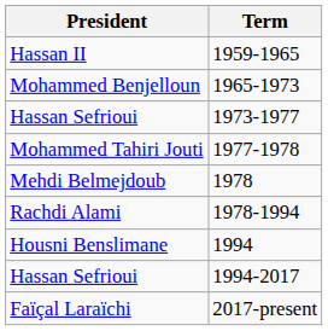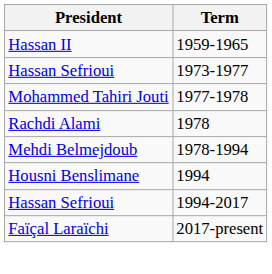 <table class="wikitable">
 <tr>
 <th>President</th>
 <th>Term</th>
 </tr>
 <tr>
 <td><a href='#'>Hassan II</a></td>
 <td>1959-1965</td>
 </tr>
 <tr>
-<td><a href='#'>Mohammed Benjelloun</a></td>
-<td>1965-1973</td>
-</tr>
-<tr>
 <td><a href='#'>Hassan Sefrioui</a></td>
 <td>1973-1977</td>
 </tr>
 <tr>
 <td><a href='#'>Mohammed Tahiri Jouti</a></td>
 <td>1977-1978</td>
 </tr>
 <tr>
-<td><a href='#'>Mehdi Belmejdoub</a></td>
+<td><a href='#'>Rachdi Alami</a></td>
 <td>1978</td>
 </tr>
 <tr>
-<td><a href='#'>Rachdi Alami</a></td>
+<td><a href='#'>Mehdi Belmejdoub</a></td>
 <td>1978-1994</td>
 </tr>
 <tr>
 <td><a href='#'>Housni Benslimane</a></td>
 <td>1994</td>
 </tr>
 <tr>
 <td><a href='#'>Hassan Sefrioui</a></td>
 <td>1994-2017</td>
 </tr>
 <tr>
 <td><a href='#'>Faïçal Laraïchi</a></td>
 <td>2017-present</td>
 </tr>
 </table>
